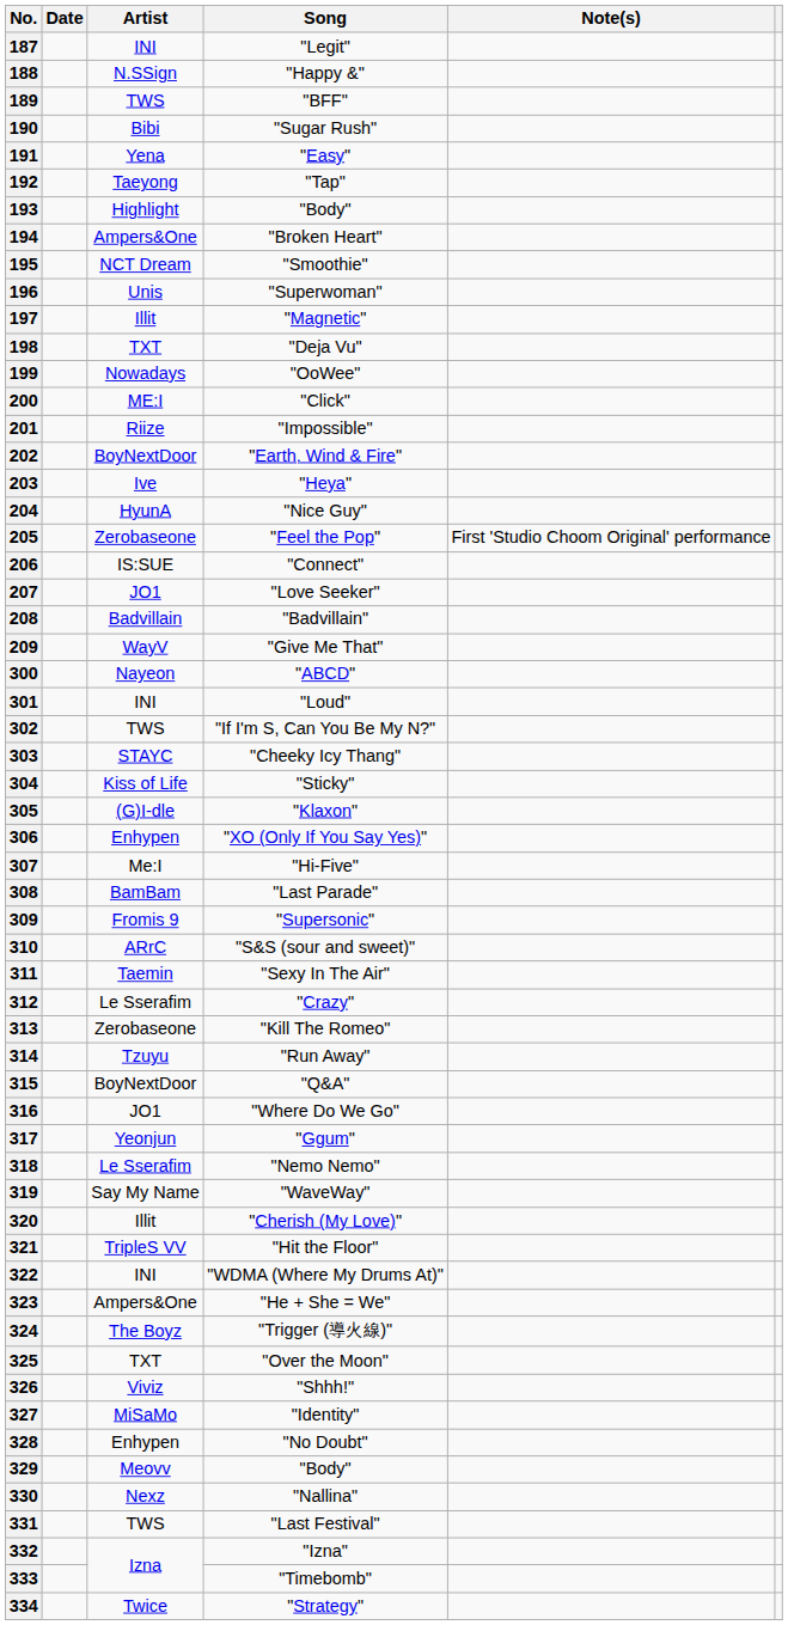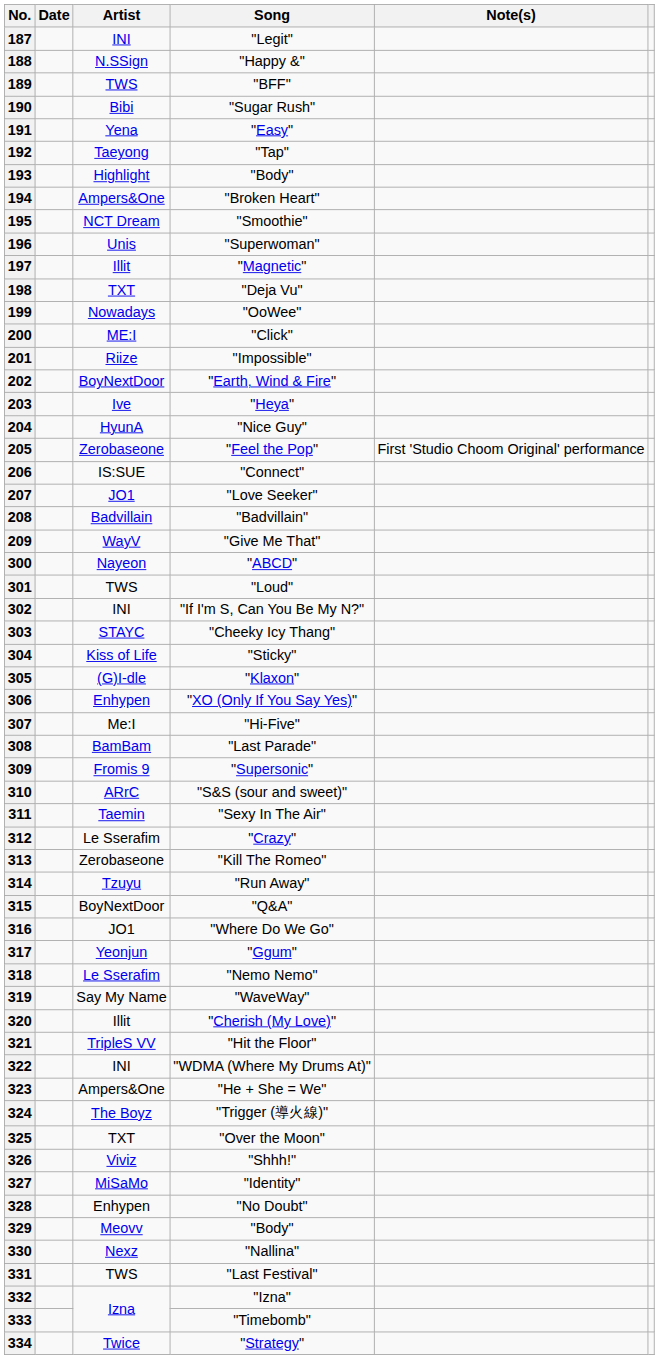 <table class="wikitable plainrowheaders sortable" style="text-align:center">
 <tr>
 <th scope="col">No.</th>
 <th scope="col">Date</th>
 <th scope="col">Artist</th>
 <th scope="col">Song</th>
 <th scope="col">Note(s)</th>
 <th scope="col" class="unsortable"></th>
 </tr>
 <tr>
 <th scope="row">187</th>
 <td></td>
 <td><a href='#'>INI</a></td>
 <td>"Legit"</td>
 <td></td>
 <td></td>
 </tr>
 <tr>
 <th scope="row">188</th>
 <td></td>
 <td><a href='#'>N.SSign</a></td>
 <td>"Happy &"</td>
 <td></td>
 <td></td>
 </tr>
 <tr>
 <th scope="row">189</th>
 <td></td>
 <td><a href='#'>TWS</a></td>
 <td>"BFF"</td>
 <td></td>
 <td></td>
 </tr>
 <tr>
 <th scope="row">190</th>
 <td></td>
 <td><a href='#'>Bibi</a></td>
 <td>"Sugar Rush"</td>
 <td></td>
 <td></td>
 </tr>
 <tr>
 <th scope="row">191</th>
 <td></td>
 <td><a href='#'>Yena</a></td>
 <td>"<a href='#'>Easy</a>"</td>
 <td></td>
 <td></td>
 </tr>
 <tr>
 <th scope="row">192</th>
 <td></td>
 <td><a href='#'>Taeyong</a></td>
 <td>"Tap"</td>
 <td></td>
 <td></td>
 </tr>
 <tr>
 <th scope="row">193</th>
 <td></td>
 <td><a href='#'>Highlight</a></td>
 <td>"Body"</td>
 <td></td>
 <td></td>
 </tr>
 <tr>
 <th scope="row">194</th>
 <td></td>
 <td><a href='#'>Ampers&One</a></td>
 <td>"Broken Heart"</td>
 <td></td>
 <td></td>
 </tr>
 <tr>
 <th scope="row">195</th>
 <td></td>
 <td><a href='#'>NCT Dream</a></td>
 <td>"Smoothie"</td>
 <td></td>
 <td></td>
 </tr>
 <tr>
 <th scope="row">196</th>
 <td></td>
 <td><a href='#'>Unis</a></td>
 <td>"Superwoman"</td>
 <td></td>
 <td></td>
 </tr>
 <tr>
 <th scope="row">197</th>
 <td></td>
 <td><a href='#'>Illit</a></td>
 <td>"<a href='#'>Magnetic</a>"</td>
 <td></td>
 <td></td>
 </tr>
 <tr>
 <th scope="row">198</th>
 <td></td>
 <td><a href='#'>TXT</a></td>
 <td>"Deja Vu"</td>
 <td></td>
 <td></td>
 </tr>
 <tr>
 <th scope="row">199</th>
 <td></td>
 <td><a href='#'>Nowadays</a></td>
 <td>"OoWee"</td>
 <td></td>
 <td></td>
 </tr>
 <tr>
 <th scope="row">200</th>
 <td></td>
 <td><a href='#'>ME:I</a></td>
 <td>"Click"</td>
 <td></td>
 <td></td>
 </tr>
 <tr>
 <th scope="row">201</th>
 <td></td>
 <td><a href='#'>Riize</a></td>
 <td>"Impossible"</td>
 <td></td>
 <td></td>
 </tr>
 <tr>
 <th scope="row">202</th>
 <td></td>
 <td><a href='#'>BoyNextDoor</a></td>
 <td>"<a href='#'>Earth, Wind & Fire</a>"</td>
 <td></td>
 <td></td>
 </tr>
 <tr>
 <th scope="row">203</th>
 <td></td>
 <td><a href='#'>Ive</a></td>
 <td>"<a href='#'>Heya</a>"</td>
 <td></td>
 <td></td>
 </tr>
 <tr>
 <th scope="row">204</th>
 <td></td>
 <td><a href='#'>HyunA</a></td>
 <td>"Nice Guy"</td>
 <td></td>
 <td></td>
 </tr>
 <tr>
 <th scope="row">205</th>
 <td></td>
 <td><a href='#'>Zerobaseone</a></td>
 <td>"<a href='#'>Feel the Pop</a>"</td>
 <td>First 'Studio Choom Original' performance</td>
 <td></td>
 </tr>
 <tr>
 <th scope="row">206</th>
 <td></td>
 <td>IS:SUE</td>
 <td>"Connect"</td>
 <td></td>
 <td></td>
 </tr>
 <tr>
 <th scope="row">207</th>
 <td></td>
 <td><a href='#'>JO1</a></td>
 <td>"Love Seeker"</td>
 <td></td>
 <td></td>
 </tr>
 <tr>
 <th scope="row">208</th>
 <td></td>
 <td><a href='#'>Badvillain</a></td>
 <td>"Badvillain"</td>
 <td></td>
 <td></td>
 </tr>
 <tr>
 <th scope="row">209</th>
 <td></td>
 <td><a href='#'>WayV</a></td>
 <td>"Give Me That"</td>
 <td></td>
 <td></td>
 </tr>
 <tr>
 <th scope="row">300</th>
 <td></td>
 <td><a href='#'>Nayeon</a></td>
 <td>"<a href='#'>ABCD</a>"</td>
 <td></td>
 <td></td>
 </tr>
 <tr>
 <th scope="row">301</th>
 <td></td>
-<td>INI</td>
+<td>TWS</td>
 <td>"Loud"</td>
 <td></td>
 <td></td>
 </tr>
 <tr>
 <th scope="row">302</th>
 <td></td>
-<td>TWS</td>
+<td>INI</td>
 <td>"If I'm S, Can You Be My N?"</td>
 <td></td>
 <td></td>
 </tr>
 <tr>
 <th scope="row">303</th>
 <td></td>
 <td><a href='#'>STAYC</a></td>
 <td>"Cheeky Icy Thang"</td>
 <td></td>
 <td></td>
 </tr>
 <tr>
 <th scope="row">304</th>
 <td></td>
 <td><a href='#'>Kiss of Life</a></td>
 <td>"Sticky"</td>
 <td></td>
 <td></td>
 </tr>
 <tr>
 <th scope="row">305</th>
 <td></td>
 <td><a href='#'>(G)I-dle</a></td>
 <td>"<a href='#'>Klaxon</a>"</td>
 <td></td>
 <td></td>
 </tr>
 <tr>
 <th scope="row">306</th>
 <td></td>
 <td><a href='#'>Enhypen</a></td>
 <td>"<a href='#'>XO (Only If You Say Yes)</a>"</td>
 <td></td>
 <td></td>
 </tr>
 <tr>
 <th scope="row">307</th>
 <td></td>
 <td>Me:I</td>
 <td>"Hi-Five"</td>
 <td></td>
 <td></td>
 </tr>
 <tr>
 <th scope="row">308</th>
 <td></td>
 <td><a href='#'>BamBam</a></td>
 <td>"Last Parade"</td>
 <td></td>
 <td></td>
 </tr>
 <tr>
 <th scope="row">309</th>
 <td></td>
 <td><a href='#'>Fromis 9</a></td>
 <td>"<a href='#'>Supersonic</a>"</td>
 <td></td>
 <td></td>
 </tr>
 <tr>
 <th scope="row">310</th>
 <td></td>
 <td><a href='#'>ARrC</a></td>
 <td>"S&S (sour and sweet)"</td>
 <td></td>
 <td></td>
 </tr>
 <tr>
 <th scope="row">311</th>
 <td></td>
 <td><a href='#'>Taemin</a></td>
 <td>"Sexy In The Air"</td>
 <td></td>
 <td></td>
 </tr>
 <tr>
 <th scope="row">312</th>
 <td></td>
 <td>Le Sserafim</td>
 <td>"<a href='#'>Crazy</a>"</td>
 <td></td>
 <td></td>
 </tr>
 <tr>
 <th scope="row">313</th>
 <td></td>
 <td>Zerobaseone</td>
 <td>"Kill The Romeo"</td>
 <td></td>
 <td></td>
 </tr>
 <tr>
 <th scope="row">314</th>
 <td></td>
 <td><a href='#'>Tzuyu</a></td>
 <td>"Run Away"</td>
 <td></td>
 <td></td>
 </tr>
 <tr>
 <th scope="row">315</th>
 <td></td>
 <td>BoyNextDoor</td>
 <td>"Q&A"</td>
 <td></td>
 <td></td>
 </tr>
 <tr>
 <th scope="row">316</th>
 <td></td>
 <td>JO1</td>
 <td>"Where Do We Go"</td>
 <td></td>
 <td></td>
 </tr>
 <tr>
 <th scope="row">317</th>
 <td></td>
 <td><a href='#'>Yeonjun</a></td>
 <td>"<a href='#'>Ggum</a>"</td>
 <td></td>
 <td></td>
 </tr>
 <tr>
 <th scope="row">318</th>
 <td></td>
 <td><a href='#'>Le Sserafim</a></td>
 <td>"Nemo Nemo"</td>
 <td></td>
 <td></td>
 </tr>
 <tr>
 <th scope="row">319</th>
 <td></td>
 <td>Say My Name</td>
 <td>"WaveWay"</td>
 <td></td>
 <td></td>
 </tr>
 <tr>
 <th scope="row">320</th>
 <td></td>
 <td>Illit</td>
 <td>"<a href='#'>Cherish (My Love)</a>"</td>
 <td></td>
 <td></td>
 </tr>
 <tr>
 <th scope="row">321</th>
 <td></td>
 <td><a href='#'>TripleS VV</a></td>
 <td>"Hit the Floor"</td>
 <td></td>
 <td></td>
 </tr>
 <tr>
 <th scope="row">322</th>
 <td></td>
 <td>INI</td>
 <td>"WDMA (Where My Drums At)"</td>
 <td></td>
 <td></td>
 </tr>
 <tr>
 <th scope="row">323</th>
 <td></td>
 <td>Ampers&One</td>
 <td>"He + She = We"</td>
 <td></td>
 <td></td>
 </tr>
 <tr>
 <th scope="row">324</th>
 <td></td>
 <td><a href='#'>The Boyz</a></td>
 <td>"Trigger (導火線)"</td>
 <td></td>
 <td></td>
 </tr>
 <tr>
 <th scope="row">325</th>
 <td></td>
 <td>TXT</td>
 <td>"Over the Moon"</td>
 <td></td>
 <td></td>
 </tr>
 <tr>
 <th scope="row">326</th>
 <td></td>
 <td><a href='#'>Viviz</a></td>
 <td>"Shhh!"</td>
 <td></td>
 <td></td>
 </tr>
 <tr>
 <th scope="row">327</th>
 <td></td>
 <td><a href='#'>MiSaMo</a></td>
 <td>"Identity"</td>
 <td></td>
 <td></td>
 </tr>
 <tr>
 <th scope="row">328</th>
 <td></td>
 <td>Enhypen</td>
 <td>"No Doubt"</td>
 <td></td>
 <td></td>
 </tr>
 <tr>
 <th scope="row">329</th>
 <td></td>
 <td><a href='#'>Meovv</a></td>
 <td>"Body"</td>
 <td></td>
 <td></td>
 </tr>
 <tr>
 <th scope="row">330</th>
 <td></td>
 <td><a href='#'>Nexz</a></td>
 <td>"Nallina"</td>
 <td></td>
 <td></td>
 </tr>
 <tr>
 <th scope="row">331</th>
 <td></td>
 <td>TWS</td>
 <td>"Last Festival"</td>
 <td></td>
 <td></td>
 </tr>
 <tr>
 <th scope="row">332</th>
 <td></td>
 <td rowspan="2"><a href='#'>Izna</a></td>
 <td>"Izna"</td>
 <td></td>
 <td></td>
 </tr>
 <tr>
 <th scope="row">333</th>
 <td></td>
 <td>"Timebomb"</td>
 <td></td>
 <td></td>
 </tr>
 <tr>
 <th scope="row">334</th>
 <td></td>
 <td><a href='#'>Twice</a></td>
 <td>"<a href='#'>Strategy</a>"</td>
 <td></td>
 <td></td>
 </tr>
 </table>
